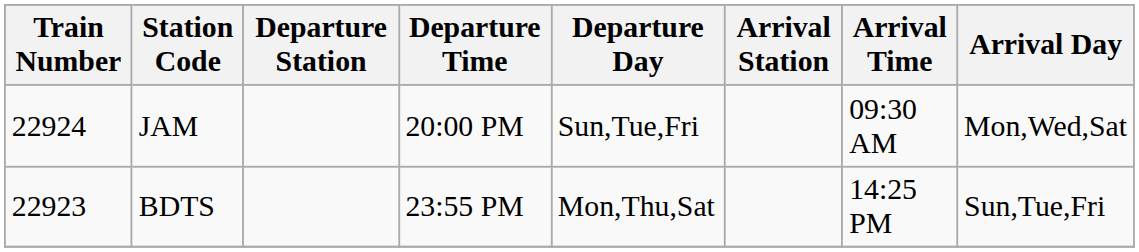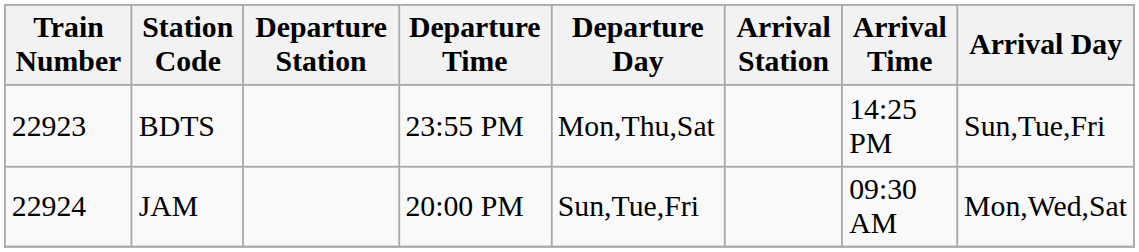 <table class="wikitable">
 <tr>
 <th>Train Number</th>
 <th>Station Code</th>
 <th>Departure Station</th>
 <th>Departure Time</th>
 <th>Departure Day</th>
 <th>Arrival Station</th>
 <th>Arrival Time</th>
 <th>Arrival Day</th>
 </tr>
 <tr>
+<td>22923</td>
+<td>BDTS</td>
+<td></td>
+<td>23:55 PM</td>
+<td>Mon,Thu,Sat</td>
+<td></td>
+<td>14:25 PM</td>
+<td>Sun,Tue,Fri</td>
+</tr>
+<tr>
 <td>22924</td>
 <td>JAM</td>
 <td></td>
 <td>20:00 PM</td>
 <td>Sun,Tue,Fri</td>
 <td></td>
 <td>09:30 AM</td>
 <td>Mon,Wed,Sat</td>
 </tr>
 <tr>
-<td>22923</td>
-<td>BDTS</td>
-<td></td>
-<td>23:55 PM</td>
-<td>Mon,Thu,Sat</td>
-<td></td>
-<td>14:25 PM</td>
-<td>Sun,Tue,Fri</td>
-</tr>
-<tr>
 </tr>
 </table>
